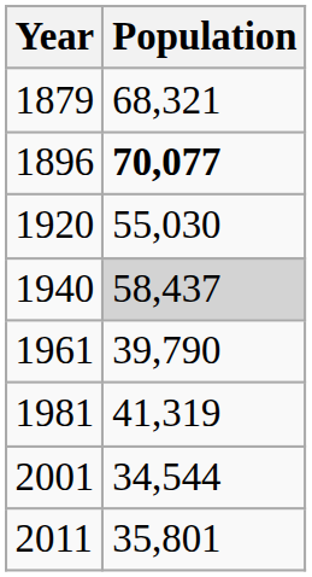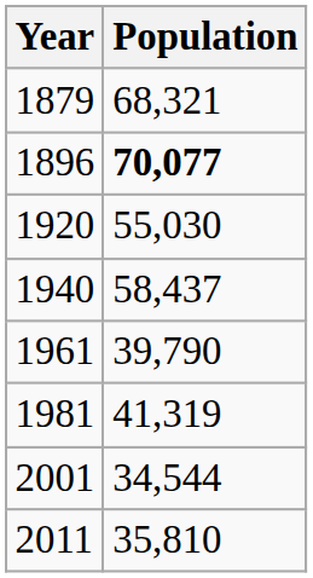 <table class="wikitable">
 <tr>
 <th>Year</th>
 <th>Population</th>
 </tr>
 <tr>
 <td>1879</td>
 <td>68,321</td>
 </tr>
 <tr>
 <td>1896</td>
 <td><strong>70,077</strong></td>
 </tr>
 <tr>
 <td>1920</td>
 <td>55,030</td>
 </tr>
 <tr>
 <td>1940</td>
-<td style="background: lightgrey;">58,437</td>
+<td>58,437</td>
 </tr>
 <tr>
 <td>1961</td>
 <td>39,790</td>
 </tr>
 <tr>
 <td>1981</td>
 <td>41,319</td>
 </tr>
 <tr>
 <td>2001</td>
 <td>34,544</td>
 </tr>
 <tr>
 <td>2011</td>
-<td>35,801</td>
+<td>35,810</td>
 </tr>
 </table>
